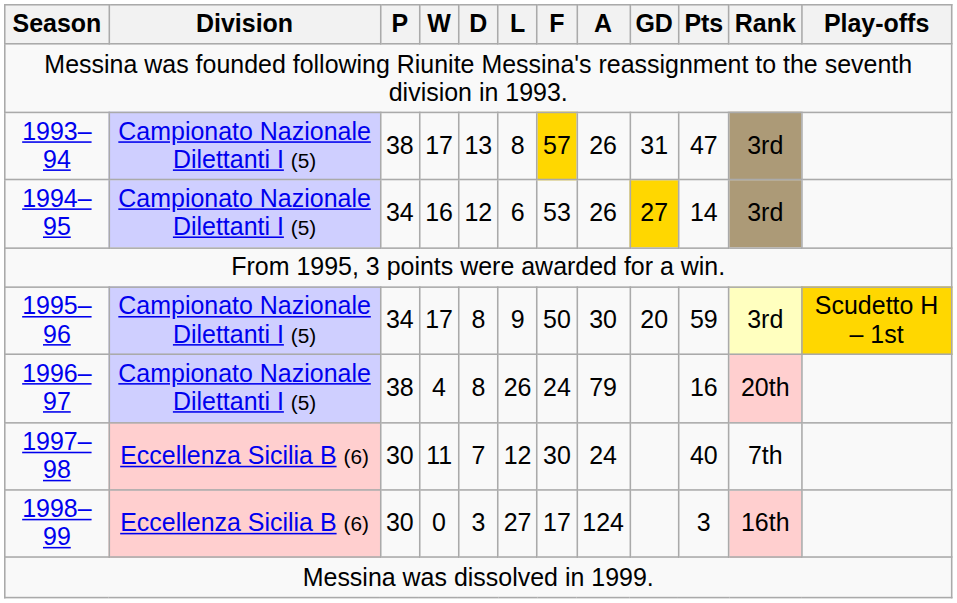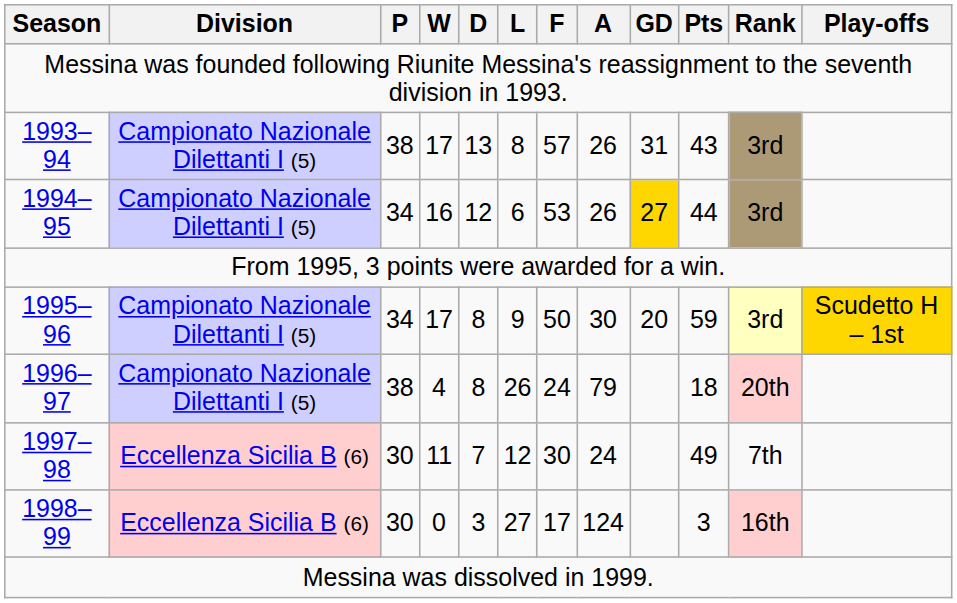 <table class="wikitable sortable" style="text-align:center;">
 <tr>
 <th>Season</th>
 <th class="unsortable">Division</th>
 <th>P</th>
 <th>W</th>
 <th>D</th>
 <th>L</th>
 <th>F</th>
 <th>A</th>
 <th>GD</th>
 <th>Pts</th>
 <th>Rank</th>
 <th>Play-offs</th>
 </tr>
 <tr>
 <td colspan="13">Messina was founded following Riunite Messina's reassignment to the seventh division in 1993.</td>
 </tr>
 <tr>
 <td><a href='#'>1993–94</a></td>
 <td bgcolor="#CFCFFF"><a href='#'>Campionato Nazionale Dilettanti I</a> <small>(5)</small></td>
 <td>38</td>
 <td>17</td>
 <td>13</td>
 <td>8</td>
-<td style="background: gold;">57</td>
+<td>57</td>
 <td>26</td>
 <td>31</td>
-<td>47</td>
+<td>43</td>
 <td bgcolor="#AC9A77">3rd</td>
 <td></td>
 </tr>
 <tr>
 <td><a href='#'>1994–95</a></td>
 <td bgcolor="#CFCFFF"><a href='#'>Campionato Nazionale Dilettanti I</a> <small>(5)</small></td>
 <td>34</td>
 <td>16</td>
 <td>12</td>
 <td>6</td>
 <td>53</td>
 <td>26</td>
 <td style="background: gold;">27</td>
-<td>14</td>
+<td>44</td>
 <td bgcolor="#AC9A77">3rd</td>
 <td></td>
 </tr>
 <tr>
 <td colspan="13">From 1995, 3 points were awarded for a win.</td>
 </tr>
 <tr>
 <td><a href='#'>1995–96</a></td>
 <td bgcolor="#CFCFFF"><a href='#'>Campionato Nazionale Dilettanti I</a> <small>(5)</small></td>
 <td>34</td>
 <td>17</td>
 <td>8</td>
 <td>9</td>
 <td>50</td>
 <td>30</td>
 <td>20</td>
 <td>59</td>
 <td bgcolor="#FFFFBF">3rd</td>
 <td bgcolor="#FFD700">Scudetto H – 1st</td>
 </tr>
 <tr>
 <td><a href='#'>1996–97</a></td>
 <td bgcolor="#CFCFFF"><a href='#'>Campionato Nazionale Dilettanti I</a> <small>(5)</small></td>
 <td>38</td>
 <td>4</td>
 <td>8</td>
 <td>26</td>
 <td>24</td>
 <td>79</td>
 <td></td>
-<td>16</td>
+<td>18</td>
 <td bgcolor="#FFCFCF">20th</td>
 <td></td>
 </tr>
 <tr>
 <td><a href='#'>1997–98</a></td>
 <td bgcolor="#FFCFCF"><a href='#'>Eccellenza Sicilia B</a> <small>(6)</small></td>
 <td>30</td>
 <td>11</td>
 <td>7</td>
 <td>12</td>
 <td>30</td>
 <td>24</td>
 <td></td>
-<td>40</td>
+<td>49</td>
 <td>7th</td>
 <td></td>
 </tr>
 <tr>
 <td><a href='#'>1998–99</a></td>
 <td bgcolor="#FFCFCF"><a href='#'>Eccellenza Sicilia B</a> <small>(6)</small></td>
 <td>30</td>
 <td>0</td>
 <td>3</td>
 <td>27</td>
 <td>17</td>
 <td>124</td>
 <td></td>
 <td>3</td>
 <td bgcolor="#FFCFCF">16th</td>
 <td></td>
 </tr>
 <tr>
 <td colspan="13">Messina was dissolved in 1999.</td>
 </tr>
 </table>
